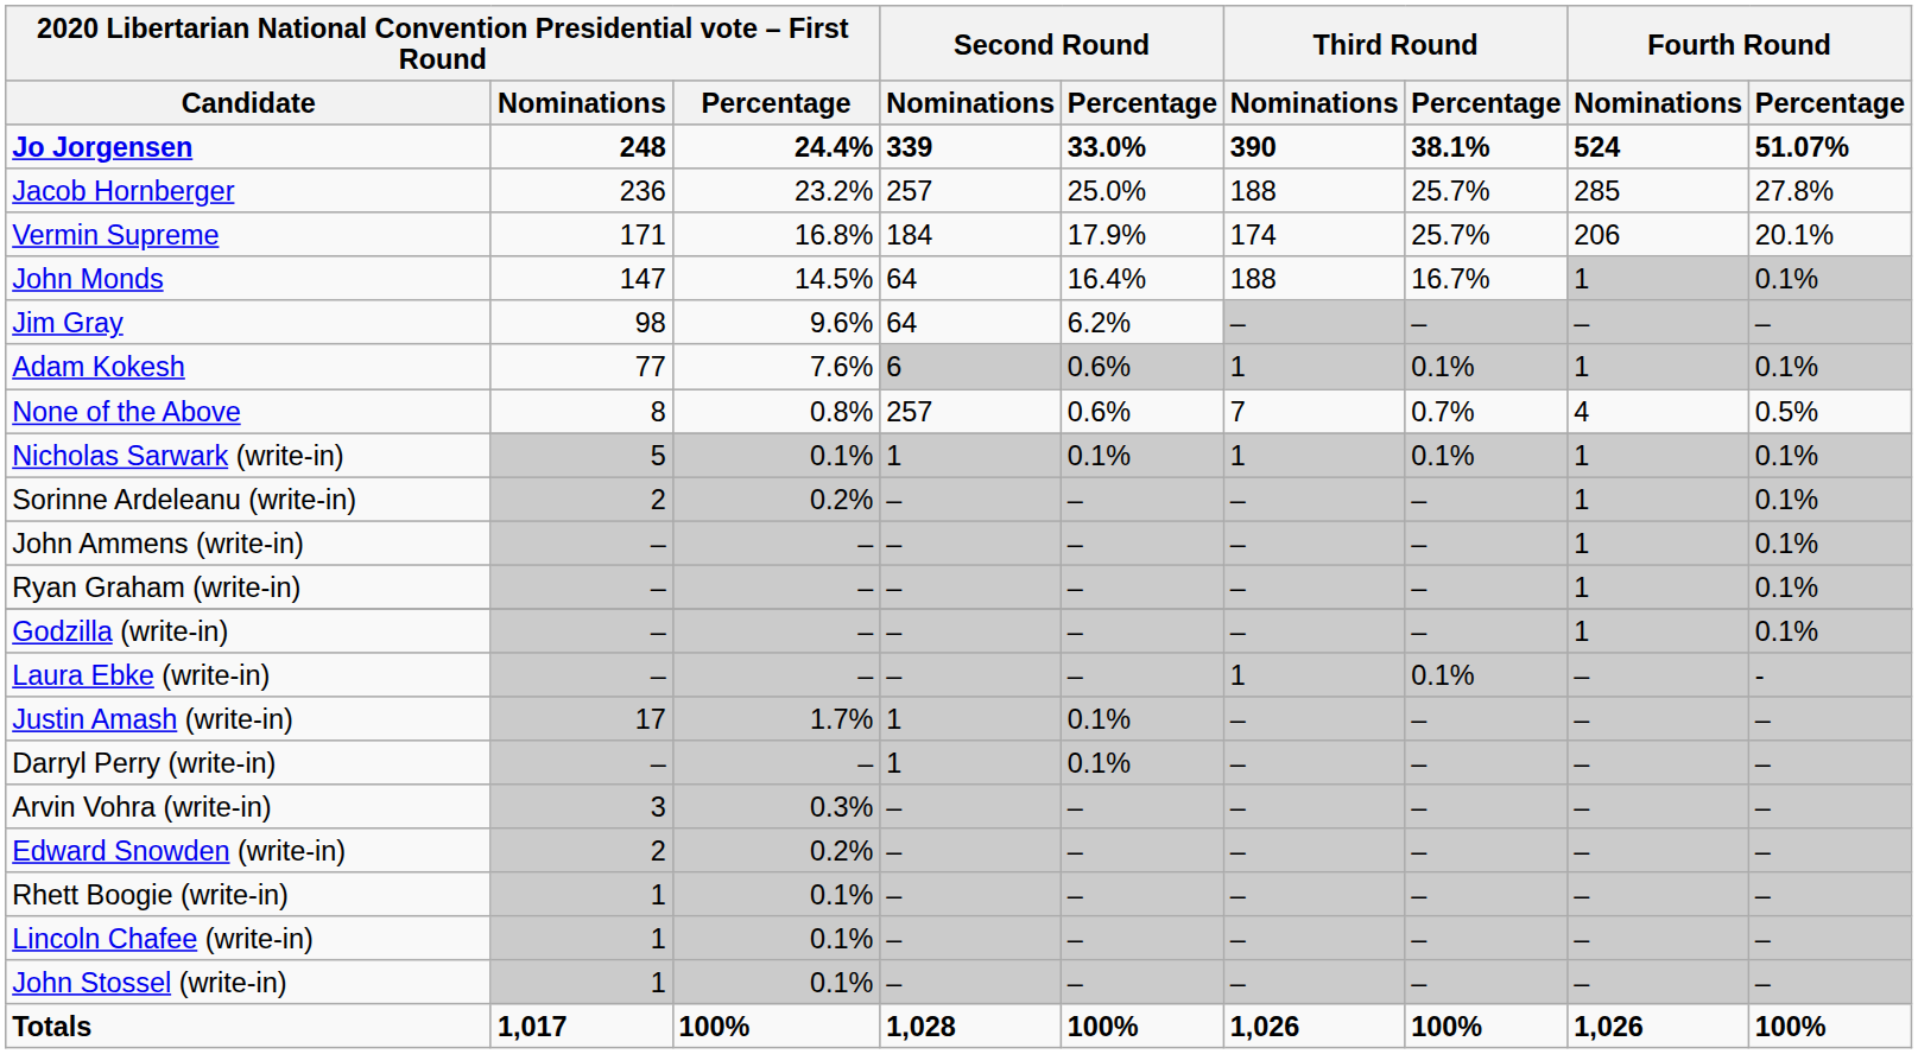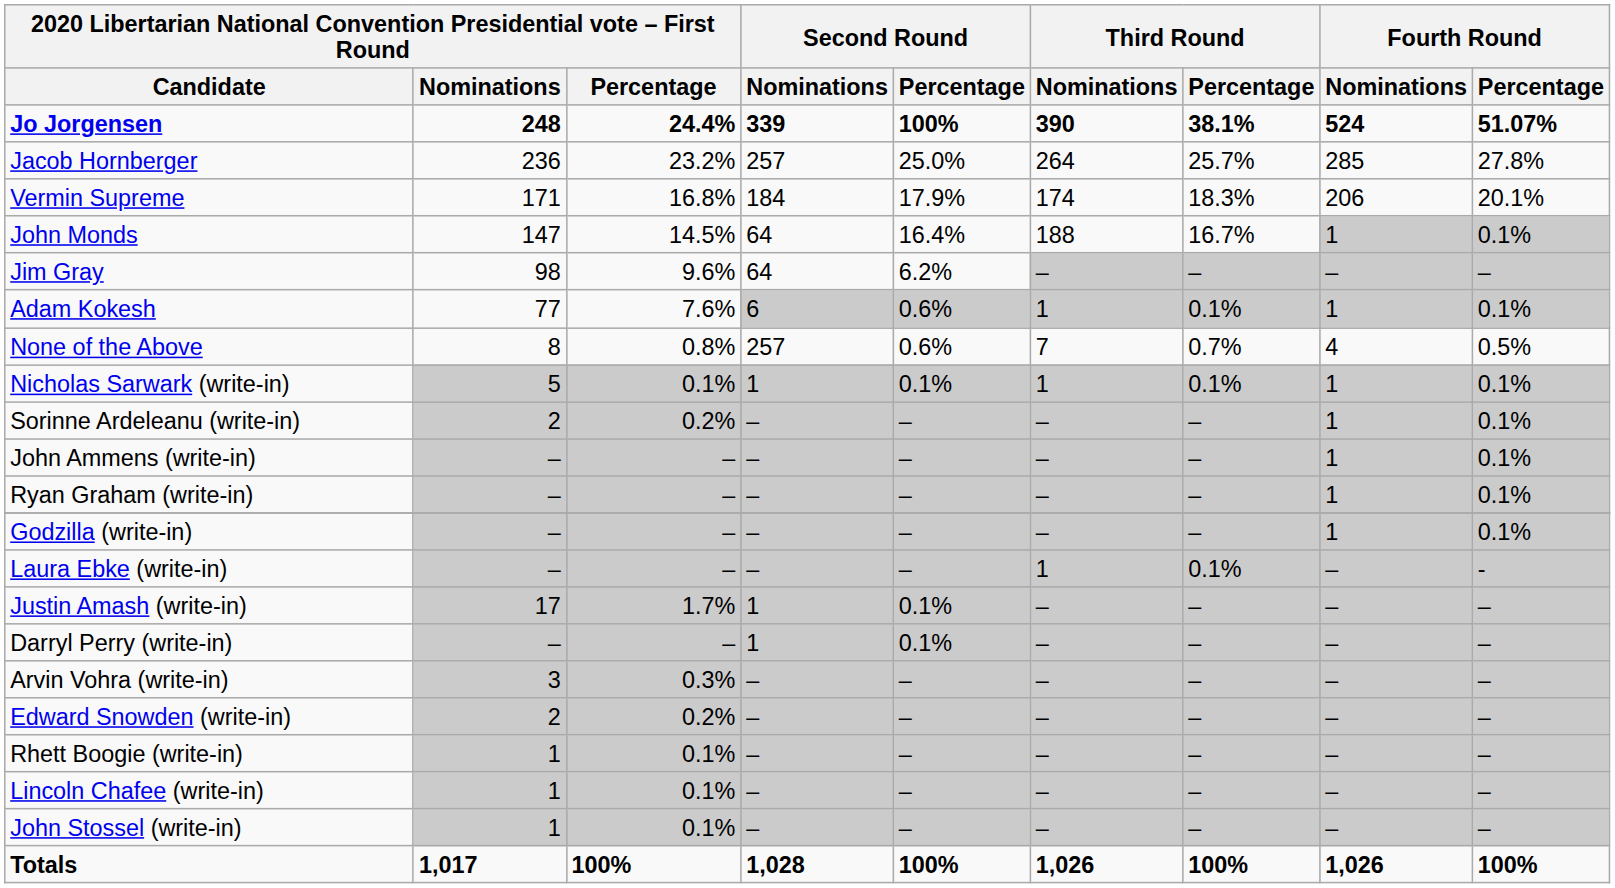 <table class="wikitable" style="font-size:95%">
 <tr>
 <th colspan="3">2020 Libertarian National Convention Presidential vote – First Round</th>
 <th colspan="2">Second Round</th>
 <th colspan="2">Third Round</th>
 <th colspan="2">Fourth Round</th>
 </tr>
 <tr>
 <th style="width: 17em">Candidate</th>
 <th style="width: 5em">Nominations</th>
 <th style="width: 7em">Percentage</th>
 <th>Nominations</th>
 <th>Percentage</th>
 <th>Nominations</th>
 <th>Percentage</th>
 <th>Nominations</th>
 <th>Percentage</th>
 </tr>
 <tr>
 <td><strong><a href='#'>Jo Jorgensen</a></strong></td>
 <td style="text-align:right;"><strong>248</strong></td>
 <td style="text-align:right;"><strong>24.4%</strong></td>
 <td><strong>339</strong></td>
-<td><strong>33.0%</strong></td>
+<td><strong>100%</strong></td>
 <td><strong>390</strong></td>
 <td><strong>38.1%</strong></td>
 <td><strong>524</strong></td>
 <td><strong>51.07%</strong></td>
 </tr>
 <tr>
 <td><a href='#'>Jacob Hornberger</a></td>
 <td style="text-align:right;">236</td>
 <td style="text-align:right;">23.2%</td>
 <td>257</td>
 <td>25.0%</td>
-<td>188</td>
+<td>264</td>
 <td>25.7%</td>
 <td>285</td>
 <td>27.8%</td>
 </tr>
 <tr>
 <td><a href='#'>Vermin Supreme</a></td>
 <td style="text-align:right;">171</td>
 <td style="text-align:right;">16.8%</td>
 <td>184</td>
 <td>17.9%</td>
 <td>174</td>
-<td>25.7%</td>
+<td>18.3%</td>
 <td>206</td>
 <td>20.1%</td>
 </tr>
 <tr>
 <td><a href='#'>John Monds</a></td>
 <td style="text-align:right;">147</td>
 <td style="text-align:right;">14.5%</td>
 <td>64</td>
 <td>16.4%</td>
 <td>188</td>
 <td>16.7%</td>
 <td style="background:#cbcbcb">1</td>
 <td style="background:#cbcbcb">0.1%</td>
 </tr>
 <tr>
 <td><a href='#'>Jim Gray</a></td>
 <td style="text-align:right;">98</td>
 <td style="text-align:right;">9.6%</td>
 <td>64</td>
 <td>6.2%</td>
 <td style="background:#cbcbcb">–</td>
 <td style="background:#cbcbcb">–</td>
 <td style="background:#cbcbcb">–</td>
 <td style="background:#cbcbcb">–</td>
 </tr>
 <tr>
 <td><a href='#'>Adam Kokesh</a></td>
 <td style="text-align:right;">77</td>
 <td style="text-align:right;">7.6%</td>
 <td style="background:#cbcbcb">6</td>
 <td style="background:#cbcbcb">0.6%</td>
 <td style="background:#cbcbcb">1</td>
 <td style="background:#cbcbcb">0.1%</td>
 <td style="background:#cbcbcb">1</td>
 <td style="background:#cbcbcb">0.1%</td>
 </tr>
 <tr>
 <td><a href='#'>None of the Above</a></td>
 <td style="text-align:right;">8</td>
 <td style="text-align:right;">0.8%</td>
 <td>257</td>
 <td>0.6%</td>
 <td>7</td>
 <td>0.7%</td>
 <td>4</td>
 <td>0.5%</td>
 </tr>
 <tr>
 <td><a href='#'>Nicholas Sarwark</a> (write-in)</td>
 <td style="text-align:right; background:#cbcbcb">5</td>
 <td style="text-align:right; background:#cbcbcb">0.1%</td>
 <td style="background:#cbcbcb">1</td>
 <td style="background:#cbcbcb">0.1%</td>
 <td style="background:#cbcbcb">1</td>
 <td style="background:#cbcbcb">0.1%</td>
 <td style="background:#cbcbcb">1</td>
 <td style="background:#cbcbcb">0.1%</td>
 </tr>
 <tr>
 <td>Sorinne Ardeleanu (write-in)</td>
 <td style="text-align:right; background:#cbcbcb">2</td>
 <td style="text-align:right; background:#cbcbcb">0.2%</td>
 <td style="background:#cbcbcb">–</td>
 <td style="background:#cbcbcb">–</td>
 <td style="background:#cbcbcb">–</td>
 <td style="background:#cbcbcb">–</td>
 <td style="background:#cbcbcb">1</td>
 <td style="background:#cbcbcb">0.1%</td>
 </tr>
 <tr>
 <td>John Ammens (write-in)</td>
 <td style="text-align:right; background:#cbcbcb">–</td>
 <td style="text-align:right; background:#cbcbcb">–</td>
 <td style="background:#cbcbcb">–</td>
 <td style="background:#cbcbcb">–</td>
 <td style="background:#cbcbcb">–</td>
 <td style="background:#cbcbcb">–</td>
 <td style="background:#cbcbcb">1</td>
 <td style="background:#cbcbcb">0.1%</td>
 </tr>
 <tr>
 <td>Ryan Graham (write-in)</td>
 <td style="text-align:right; background:#cbcbcb">–</td>
 <td style="text-align:right; background:#cbcbcb">–</td>
 <td style="background:#cbcbcb">–</td>
 <td style="background:#cbcbcb">–</td>
 <td style="background:#cbcbcb">–</td>
 <td style="background:#cbcbcb">–</td>
 <td style="background:#cbcbcb">1</td>
 <td style="background:#cbcbcb">0.1%</td>
 </tr>
 <tr style="background:#eee; text-align:right;">
 </tr>
 <tr>
 <td><a href='#'>Godzilla</a> (write-in)</td>
 <td style="text-align:right; background:#cbcbcb">–</td>
 <td style="text-align:right; background:#cbcbcb">–</td>
 <td style="background:#cbcbcb">–</td>
 <td style="background:#cbcbcb">–</td>
 <td style="background:#cbcbcb">–</td>
 <td style="background:#cbcbcb">–</td>
 <td style="background:#cbcbcb">1</td>
 <td style="background:#cbcbcb">0.1%</td>
 </tr>
 <tr>
 <td><a href='#'>Laura Ebke</a> (write-in)</td>
 <td style="text-align:right; background:#cbcbcb">–</td>
 <td style="text-align:right; background:#cbcbcb">–</td>
 <td style="background:#cbcbcb">–</td>
 <td style="background:#cbcbcb">–</td>
 <td style="background:#cbcbcb">1</td>
 <td style="background:#cbcbcb">0.1%</td>
 <td style="background:#cbcbcb">–</td>
 <td style="background:#cbcbcb">-</td>
 </tr>
 <tr>
 <td><a href='#'>Justin Amash</a> (write-in)</td>
 <td style="text-align:right; background:#cbcbcb">17</td>
 <td style="text-align:right; background:#cbcbcb">1.7%</td>
 <td style="background:#cbcbcb">1</td>
 <td style="background:#cbcbcb">0.1%</td>
 <td style="background:#cbcbcb">–</td>
 <td style="background:#cbcbcb">–</td>
 <td style="background:#cbcbcb">–</td>
 <td style="background:#cbcbcb">–</td>
 </tr>
 <tr>
 <td>Darryl Perry (write-in)</td>
 <td style="text-align:right; background:#cbcbcb">–</td>
 <td style="text-align:right; background:#cbcbcb">–</td>
 <td style="background:#cbcbcb">1</td>
 <td style="background:#cbcbcb">0.1%</td>
 <td style="background:#cbcbcb">–</td>
 <td style="background:#cbcbcb">–</td>
 <td style="background:#cbcbcb">–</td>
 <td style="background:#cbcbcb">–</td>
 </tr>
 <tr>
 <td>Arvin Vohra (write-in)</td>
 <td style="text-align:right; background:#cbcbcb">3</td>
 <td style="text-align:right; background:#cbcbcb">0.3%</td>
 <td style="background:#cbcbcb">–</td>
 <td style="background:#cbcbcb">–</td>
 <td style="background:#cbcbcb">–</td>
 <td style="background:#cbcbcb">–</td>
 <td style="background:#cbcbcb">–</td>
 <td style="background:#cbcbcb">–</td>
 </tr>
 <tr>
 <td><a href='#'>Edward Snowden</a> (write-in)</td>
 <td style="text-align:right; background:#cbcbcb">2</td>
 <td style="text-align:right; background:#cbcbcb">0.2%</td>
 <td style="background:#cbcbcb">–</td>
 <td style="background:#cbcbcb">–</td>
 <td style="background:#cbcbcb">–</td>
 <td style="background:#cbcbcb">–</td>
 <td style="background:#cbcbcb">–</td>
 <td style="background:#cbcbcb">–</td>
 </tr>
 <tr>
 <td>Rhett Boogie (write-in)</td>
 <td style="text-align:right; background:#cbcbcb">1</td>
 <td style="text-align:right; background:#cbcbcb">0.1%</td>
 <td style="background:#cbcbcb">–</td>
 <td style="background:#cbcbcb">–</td>
 <td style="background:#cbcbcb">–</td>
 <td style="background:#cbcbcb">–</td>
 <td style="background:#cbcbcb">–</td>
 <td style="background:#cbcbcb">–</td>
 </tr>
 <tr>
 <td><a href='#'>Lincoln Chafee</a> (write-in)</td>
 <td style="text-align:right; background:#cbcbcb">1</td>
 <td style="text-align:right; background:#cbcbcb">0.1%</td>
 <td style="background:#cbcbcb">–</td>
 <td style="background:#cbcbcb">–</td>
 <td style="background:#cbcbcb">–</td>
 <td style="background:#cbcbcb">–</td>
 <td style="background:#cbcbcb">–</td>
 <td style="background:#cbcbcb">–</td>
 </tr>
 <tr>
 <td><a href='#'>John Stossel</a> (write-in)</td>
 <td style="text-align:right; background:#cbcbcb">1</td>
 <td style="text-align:right; background:#cbcbcb">0.1%</td>
 <td style="background:#cbcbcb">–</td>
 <td style="background:#cbcbcb">–</td>
 <td style="background:#cbcbcb">–</td>
 <td style="background:#cbcbcb">–</td>
 <td style="background:#cbcbcb">–</td>
 <td style="background:#cbcbcb">–</td>
 </tr>
 <tr>
 <td><strong>Totals</strong></td>
 <td><strong>1,017</strong></td>
 <td><strong>100%</strong></td>
 <td><strong>1,028</strong></td>
 <td><strong>100%</strong></td>
 <td><strong>1,026</strong></td>
 <td><strong>100%</strong></td>
 <td><strong>1,026</strong></td>
 <td><strong>100%</strong></td>
 </tr>
 </table>
